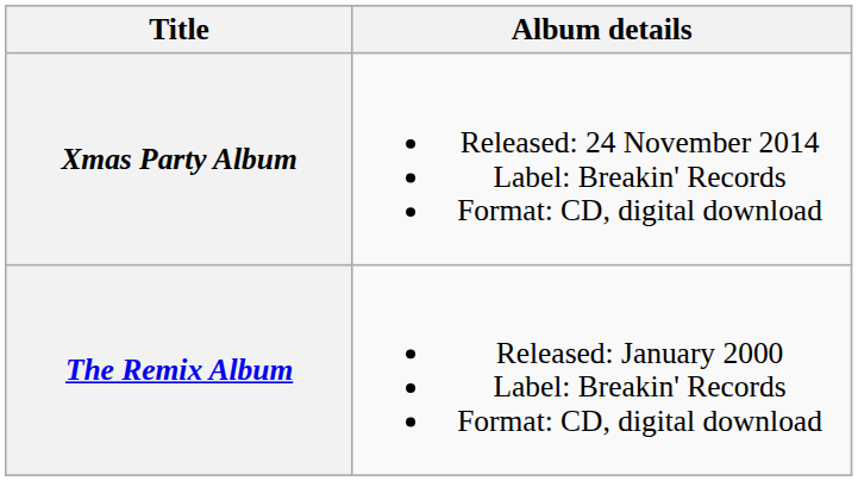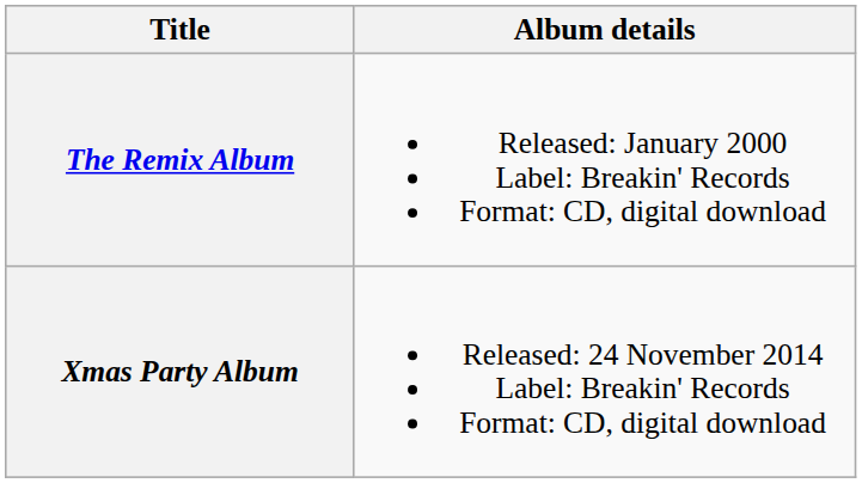 <table class="wikitable plainrowheaders" style="text-align:center;">
 <tr>
 <th scope="col" style="width:11em;">Title</th>
 <th scope="col" style="width:16em;">Album details</th>
 </tr>
 <tr>
+<th scope="row"><em><a href='#'>The Remix Album</a></em></th>
+<td><br><ul><li>Released: January 2000</li><li>Label: Breakin' Records</li><li>Format: CD, digital download</li></ul></td>
+</tr>
+<tr>
 <th scope="row"><em>Xmas Party Album</em></th>
 <td><br><ul><li>Released: 24 November 2014</li><li>Label: Breakin' Records</li><li>Format: CD, digital download</li></ul></td>
 </tr>
-<tr>
-<th scope="row"><em><a href='#'>The Remix Album</a></em></th>
-<td><br><ul><li>Released: January 2000</li><li>Label: Breakin' Records</li><li>Format: CD, digital download</li></ul></td>
-</tr>
 </table>
